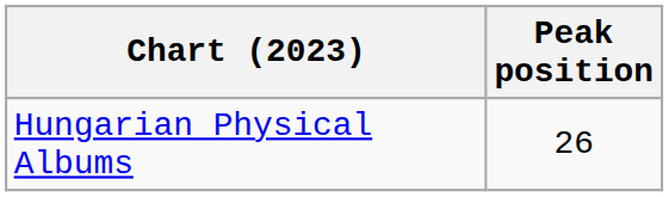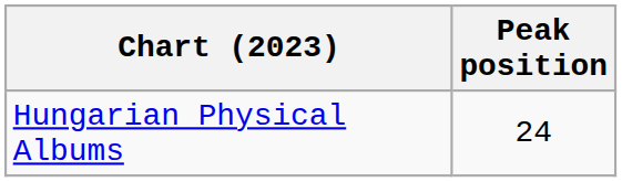 <table class="wikitable sortable">
 <tr>
 <th style="width:14em;">Chart (2023)</th>
 <th>Peak<br>position</th>
 </tr>
 <tr>
 <td><a href='#'>Hungarian Physical Albums</a></td>
-<td align="center">26</td>
+<td align="center">24</td>
 </tr>
 </table>
